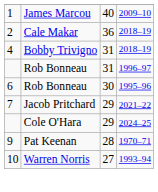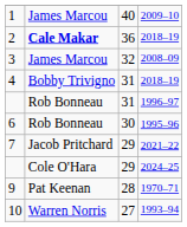 <table class="wikitable">
 <tr>
 </tr>
 <tr>
 <td>1</td>
 <td><a href='#'>James Marcou</a></td>
 <td>40</td>
 <td style="font-size:80%;"><a href='#'>2009–10</a></td>
 </tr>
 <tr>
 <td>2</td>
-<td><a href='#'>Cale Makar</a></td>
+<td><strong><a href='#'>Cale Makar</a></strong></td>
 <td>36</td>
 <td style="font-size:80%;"><a href='#'>2018–19</a></td>
+</tr>
+<tr>
+<td>3</td>
+<td><a href='#'>James Marcou</a></td>
+<td>32</td>
+<td style="font-size:80%;"><a href='#'>2008–09</a></td>
 </tr>
 <tr>
 <td>4</td>
 <td><a href='#'>Bobby Trivigno</a></td>
 <td>31</td>
 <td style="font-size:80%;"><a href='#'>2018–19</a></td>
 </tr>
 <tr>
 <td></td>
 <td>Rob Bonneau</td>
 <td>31</td>
 <td style="font-size:80%;"><a href='#'>1996–97</a></td>
 </tr>
 <tr>
 <td>6</td>
 <td>Rob Bonneau</td>
 <td>30</td>
 <td style="font-size:80%;"><a href='#'>1995–96</a></td>
 </tr>
 <tr>
 <td>7</td>
 <td>Jacob Pritchard</td>
 <td>29</td>
 <td style="font-size:80%;"><a href='#'>2021–22</a></td>
 </tr>
 <tr>
 <td></td>
 <td>Cole O'Hara</td>
 <td>29</td>
 <td style="font-size:80%;"><a href='#'>2024–25</a></td>
 </tr>
 <tr>
 <td>9</td>
 <td>Pat Keenan</td>
 <td>28</td>
 <td style="font-size:80%;"><a href='#'>1970–71</a></td>
 </tr>
 <tr>
 <td>10</td>
 <td><a href='#'>Warren Norris</a></td>
 <td>27</td>
 <td style="font-size:80%;"><a href='#'>1993–94</a></td>
 </tr>
 </table>
